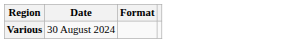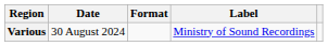 <table class="wikitable plainrowheaders">
 <tr>
 <th scope="col">Region</th>
 <th scope="col">Date</th>
 <th scope="col">Format</th>
+<th scope="col">Label</th>
 <th scope="col"></th>
 </tr>
 <tr>
 <th scope="row">Various</th>
 <td>30 August 2024</td>
 <td></td>
+<td><a href='#'>Ministry of Sound Recordings</a></td>
 <td style="text-align:center;"></td>
 </tr>
 </table>
